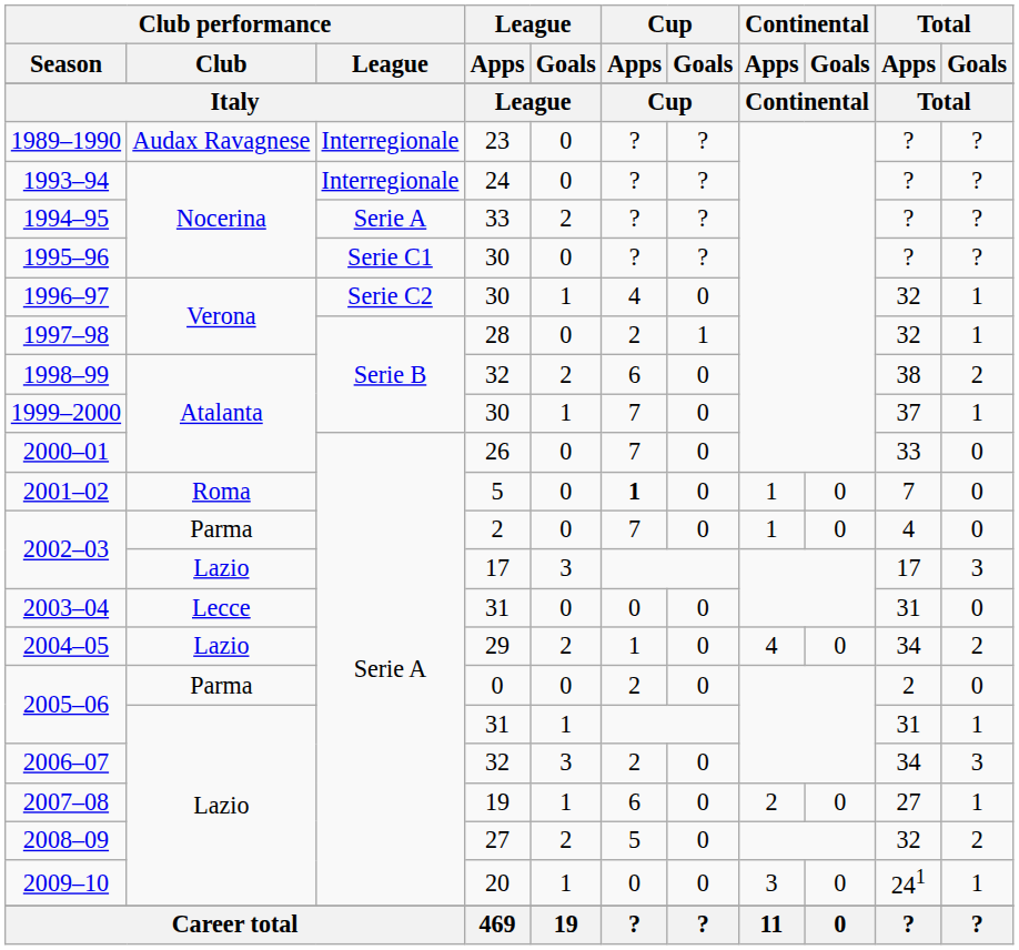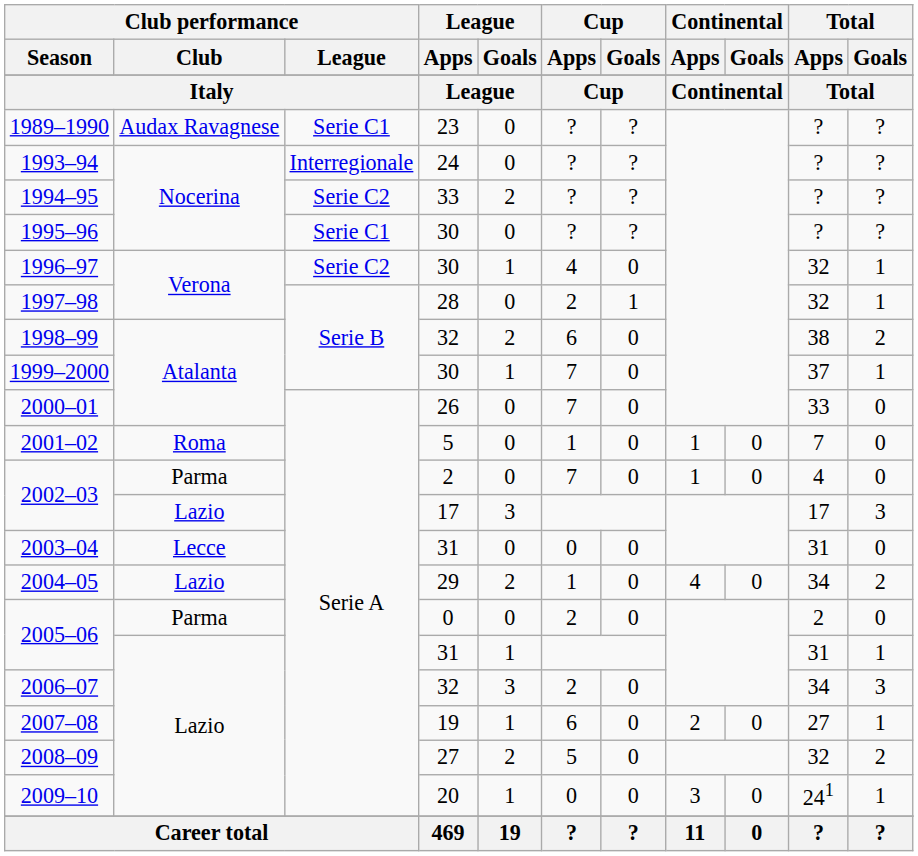 <table class="wikitable" style="text-align:center">
 <tr>
 <th colspan=3>Club performance</th>
 <th colspan=2>League</th>
 <th colspan=2>Cup</th>
 <th colspan=2>Continental</th>
 <th colspan=2>Total</th>
 </tr>
 <tr>
 <th>Season</th>
 <th>Club</th>
 <th>League</th>
 <th>Apps</th>
 <th>Goals</th>
 <th>Apps</th>
 <th>Goals</th>
 <th>Apps</th>
 <th>Goals</th>
 <th>Apps</th>
 <th>Goals</th>
 </tr>
 <tr>
 </tr>
 <tr>
 <th colspan=3>Italy</th>
 <th colspan=2>League</th>
 <th colspan=2>Cup</th>
 <th colspan=2>Continental</th>
 <th colspan=2>Total</th>
 </tr>
 <tr>
 <td><a href='#'>1989–1990</a></td>
 <td><a href='#'>Audax Ravagnese</a></td>
-<td><a href='#'>Interregionale</a></td>
+<td><a href='#'>Serie C1</a></td>
 <td>23</td>
 <td>0</td>
 <td>?</td>
 <td>?</td>
 <td rowspan=9 colspan=2></td>
 <td>?</td>
 <td>?</td>
 </tr>
 <tr>
 <td><a href='#'>1993–94</a></td>
 <td rowspan=3><a href='#'>Nocerina</a></td>
 <td><a href='#'>Interregionale</a></td>
 <td>24</td>
 <td>0</td>
 <td>?</td>
 <td>?</td>
 <td>?</td>
 <td>?</td>
 </tr>
 <tr>
 <td><a href='#'>1994–95</a></td>
-<td><a href='#'>Serie A</a></td>
+<td><a href='#'>Serie C2</a></td>
 <td>33</td>
 <td>2</td>
 <td>?</td>
 <td>?</td>
 <td>?</td>
 <td>?</td>
 </tr>
 <tr>
 <td><a href='#'>1995–96</a></td>
 <td><a href='#'>Serie C1</a></td>
 <td>30</td>
 <td>0</td>
 <td>?</td>
 <td>?</td>
 <td>?</td>
 <td>?</td>
 </tr>
 <tr>
 <td><a href='#'>1996–97</a></td>
 <td rowspan=2><a href='#'>Verona</a></td>
 <td><a href='#'>Serie C2</a></td>
 <td>30</td>
 <td>1</td>
 <td>4</td>
 <td>0</td>
 <td>32</td>
 <td>1</td>
 </tr>
 <tr>
 <td><a href='#'>1997–98</a></td>
 <td rowspan=3><a href='#'>Serie B</a></td>
 <td>28</td>
 <td>0</td>
 <td>2</td>
 <td>1</td>
 <td>32</td>
 <td>1</td>
 </tr>
 <tr>
 <td><a href='#'>1998–99</a></td>
 <td rowspan=3><a href='#'>Atalanta</a></td>
 <td>32</td>
 <td>2</td>
 <td>6</td>
 <td>0</td>
 <td>38</td>
 <td>2</td>
 </tr>
 <tr>
 <td><a href='#'>1999–2000</a></td>
 <td>30</td>
 <td>1</td>
 <td>7</td>
 <td>0</td>
 <td>37</td>
 <td>1</td>
 </tr>
 <tr>
 <td><a href='#'>2000–01</a></td>
 <td rowspan=12>Serie A</td>
 <td>26</td>
 <td>0</td>
 <td>7</td>
 <td>0</td>
 <td>33</td>
 <td>0</td>
 </tr>
 <tr>
 <td><a href='#'>2001–02</a></td>
 <td><a href='#'>Roma</a></td>
 <td>5</td>
 <td>0</td>
-<td><strong>1</strong></td>
+<td>1</td>
 <td>0</td>
 <td>1</td>
 <td>0</td>
 <td>7</td>
 <td>0</td>
 </tr>
 <tr>
 <td rowspan=2><a href='#'>2002–03</a></td>
 <td>Parma</td>
 <td>2</td>
 <td>0</td>
 <td>7</td>
 <td>0</td>
 <td>1</td>
 <td>0</td>
 <td>4</td>
 <td>0</td>
 </tr>
 <tr>
 <td><a href='#'>Lazio</a></td>
 <td>17</td>
 <td>3</td>
 <td colspan=2></td>
 <td rowspan=2 colspan=2></td>
 <td>17</td>
 <td>3</td>
 </tr>
 <tr>
 <td><a href='#'>2003–04</a></td>
 <td><a href='#'>Lecce</a></td>
 <td>31</td>
 <td>0</td>
 <td>0</td>
 <td>0</td>
 <td>31</td>
 <td>0</td>
 </tr>
 <tr>
 <td><a href='#'>2004–05</a></td>
 <td><a href='#'>Lazio</a></td>
 <td>29</td>
 <td>2</td>
 <td>1</td>
 <td>0</td>
 <td>4</td>
 <td>0</td>
 <td>34</td>
 <td>2</td>
 </tr>
 <tr>
 <td rowspan=2><a href='#'>2005–06</a></td>
 <td>Parma</td>
 <td>0</td>
 <td>0</td>
 <td>2</td>
 <td>0</td>
 <td colspan=2 rowspan=3></td>
 <td>2</td>
 <td>0</td>
 </tr>
 <tr>
 <td rowspan=5>Lazio</td>
 <td>31</td>
 <td>1</td>
 <td colspan=2></td>
 <td>31</td>
 <td>1</td>
 </tr>
 <tr>
 <td><a href='#'>2006–07</a></td>
 <td>32</td>
 <td>3</td>
 <td>2</td>
 <td>0</td>
 <td>34</td>
 <td>3</td>
 </tr>
 <tr>
 <td><a href='#'>2007–08</a></td>
 <td>19</td>
 <td>1</td>
 <td>6</td>
 <td>0</td>
 <td>2</td>
 <td>0</td>
 <td>27</td>
 <td>1</td>
 </tr>
 <tr>
 <td><a href='#'>2008–09</a></td>
 <td>27</td>
 <td>2</td>
 <td>5</td>
 <td>0</td>
 <td colspan=2></td>
 <td>32</td>
 <td>2</td>
 </tr>
 <tr>
 <td><a href='#'>2009–10</a></td>
 <td>20</td>
 <td>1</td>
 <td>0</td>
 <td>0</td>
 <td>3</td>
 <td>0</td>
 <td>24<sup>1</sup></td>
 <td>1</td>
 </tr>
 <tr>
 </tr>
 <tr>
 <th colspan=3>Career total</th>
 <th>469</th>
 <th>19</th>
 <th>?</th>
 <th>?</th>
 <th>11</th>
 <th>0</th>
 <th>?</th>
 <th>?</th>
 </tr>
 </table>
